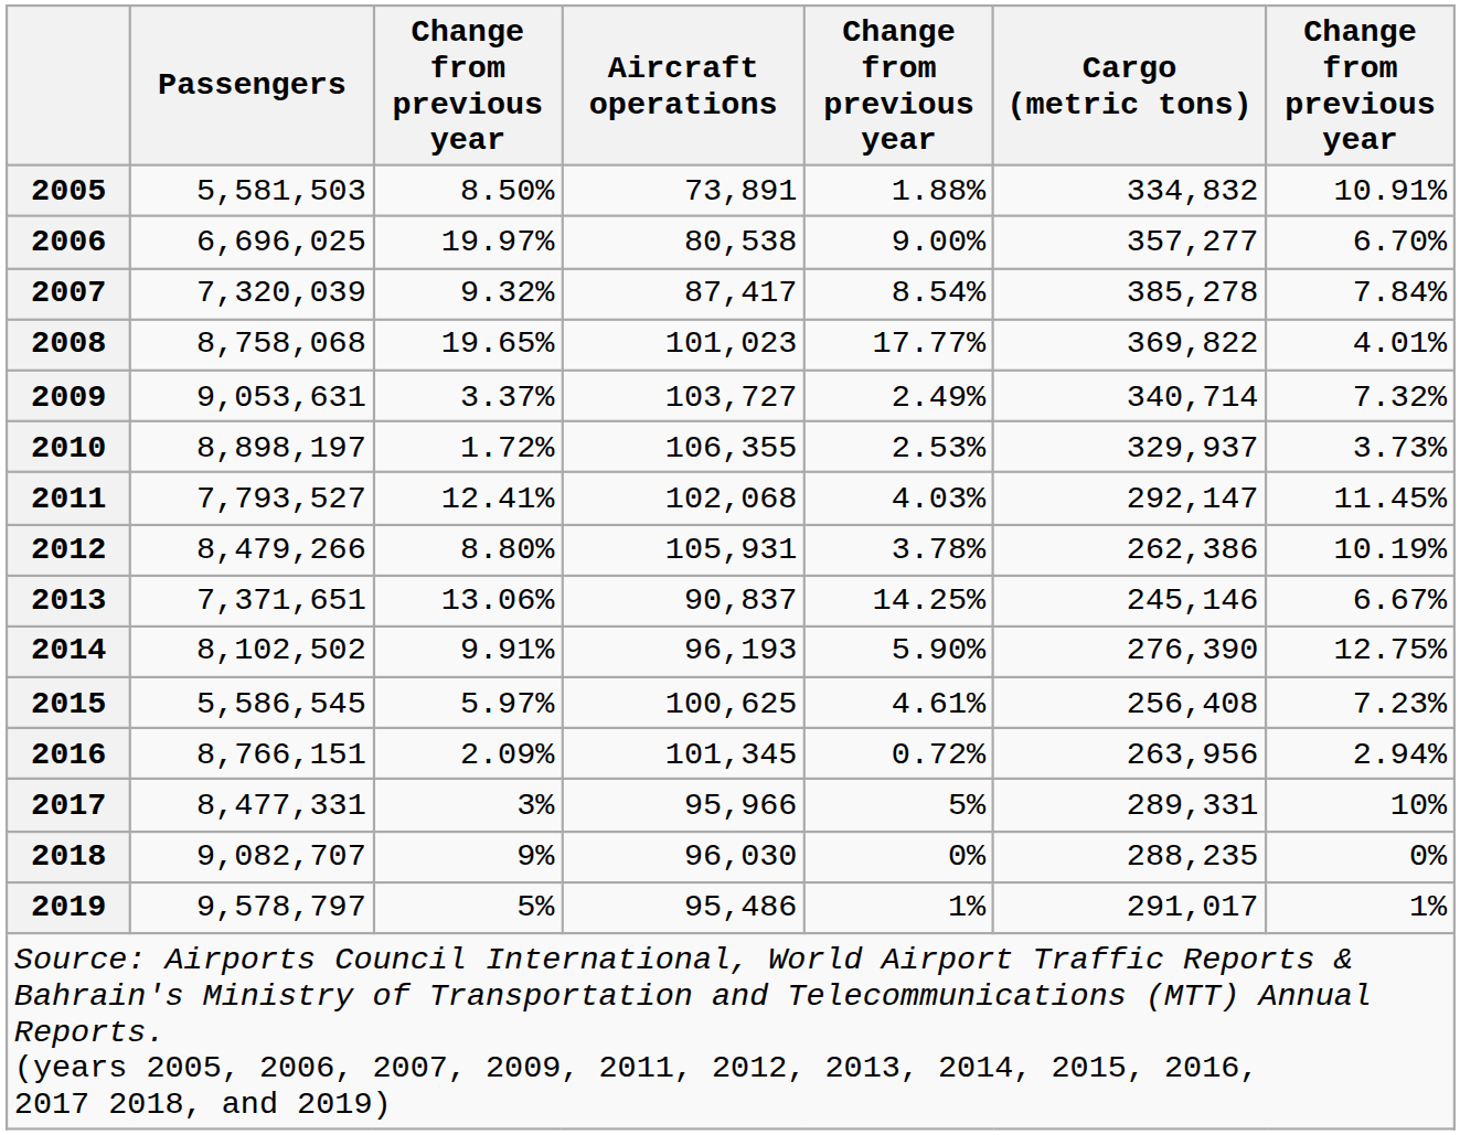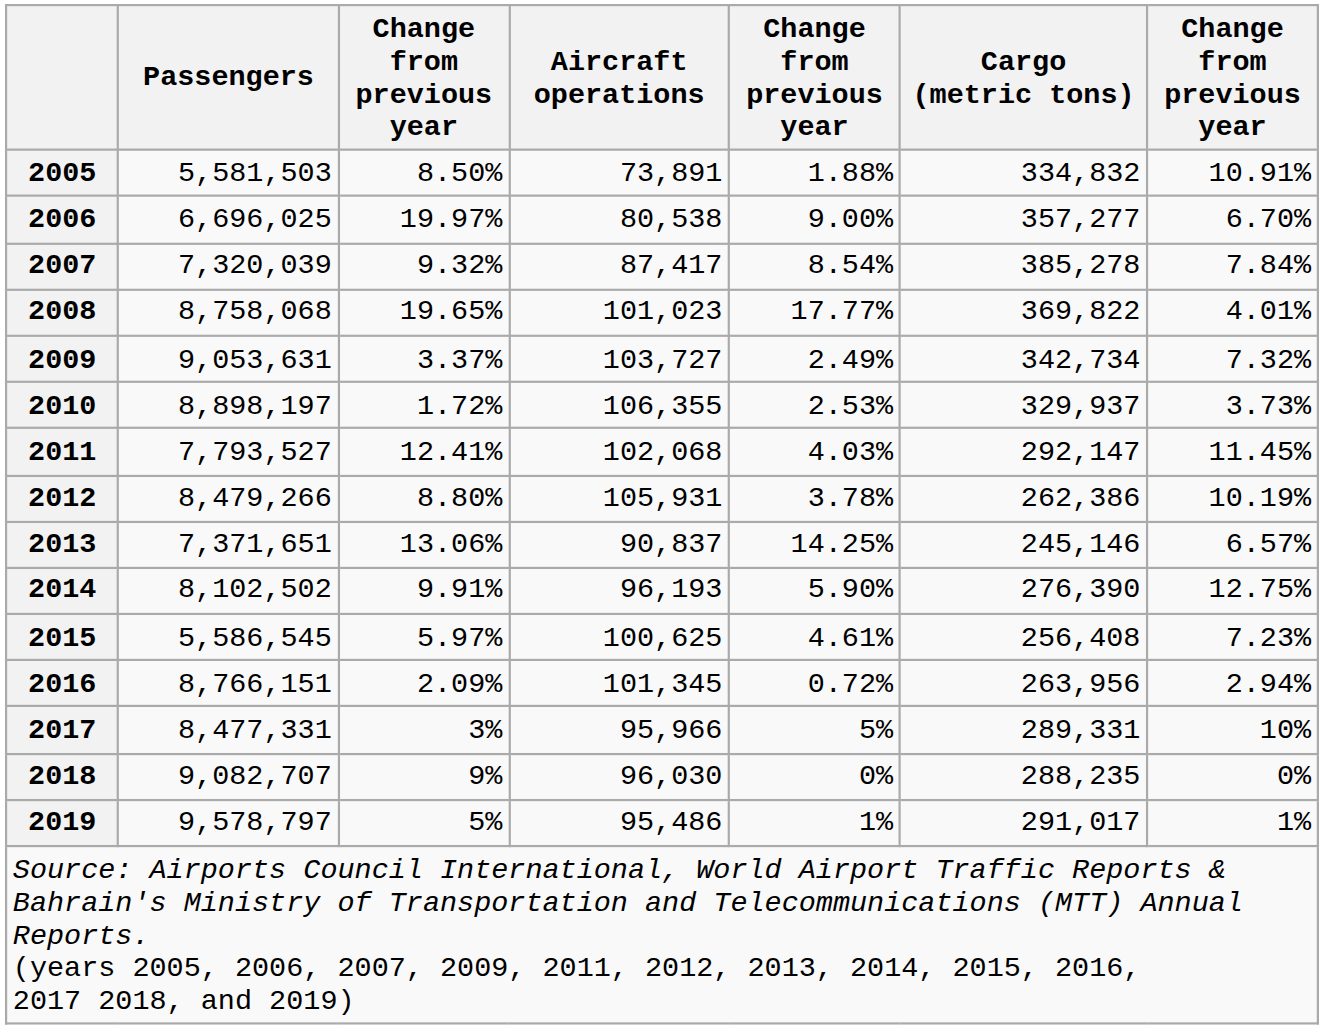 <table class="wikitable" style="margin:auto; text-align:right; width:600px">
 <tr>
 <th style="width:50px"></th>
 <th style="width:100px">Passengers</th>
 <th style="width:75px">Change from previous year</th>
 <th style="width:100px">Aircraft operations</th>
 <th style="width:75px">Change from previous year</th>
 <th style="width:125px">Cargo<br>(metric tons)</th>
 <th style="width:75px">Change from previous year</th>
 </tr>
 <tr>
 <th>2005</th>
 <td>5,581,503</td>
 <td> 8.50%</td>
 <td>73,891</td>
 <td> 1.88%</td>
 <td>334,832</td>
 <td>10.91%</td>
 </tr>
 <tr>
 <th>2006</th>
 <td>6,696,025</td>
 <td>19.97%</td>
 <td>80,538</td>
 <td> 9.00%</td>
 <td>357,277</td>
 <td> 6.70%</td>
 </tr>
 <tr>
 <th>2007</th>
 <td>7,320,039</td>
 <td> 9.32%</td>
 <td>87,417</td>
 <td> 8.54%</td>
 <td>385,278</td>
 <td> 7.84%</td>
 </tr>
 <tr>
 <th>2008</th>
 <td>8,758,068</td>
 <td>19.65%</td>
 <td>101,023</td>
 <td>17.77%</td>
 <td>369,822</td>
 <td> 4.01%</td>
 </tr>
 <tr>
 <th>2009</th>
 <td>9,053,631</td>
 <td> 3.37%</td>
 <td>103,727</td>
 <td> 2.49%</td>
-<td>340,714</td>
+<td>342,734</td>
 <td> 7.32%</td>
 </tr>
 <tr>
 <th>2010</th>
 <td>8,898,197</td>
 <td> 1.72%</td>
 <td>106,355</td>
 <td> 2.53%</td>
 <td>329,937</td>
 <td> 3.73%</td>
 </tr>
 <tr>
 <th>2011</th>
 <td>7,793,527</td>
 <td>12.41%</td>
 <td>102,068</td>
 <td> 4.03%</td>
 <td>292,147</td>
 <td>11.45%</td>
 </tr>
 <tr>
 <th>2012</th>
 <td>8,479,266</td>
 <td> 8.80%</td>
 <td>105,931</td>
 <td> 3.78%</td>
 <td>262,386</td>
 <td>10.19%</td>
 </tr>
 <tr>
 <th>2013</th>
 <td>7,371,651</td>
 <td>13.06%</td>
 <td>90,837</td>
 <td> 14.25%</td>
 <td>245,146</td>
-<td>6.67%</td>
+<td>6.57%</td>
 </tr>
 <tr>
 <th>2014</th>
 <td>8,102,502</td>
 <td> 9.91%</td>
 <td>96,193</td>
 <td> 5.90%</td>
 <td>276,390</td>
 <td>12.75%</td>
 </tr>
 <tr>
 <th>2015</th>
 <td>5,586,545</td>
 <td> 5.97%</td>
 <td>100,625</td>
 <td> 4.61%</td>
 <td>256,408</td>
 <td>7.23%</td>
 </tr>
 <tr>
 <th>2016</th>
 <td>8,766,151</td>
 <td> 2.09%</td>
 <td>101,345</td>
 <td> 0.72%</td>
 <td>263,956</td>
 <td>2.94%</td>
 </tr>
 <tr>
 <th>2017</th>
 <td>8,477,331</td>
 <td> 3%</td>
 <td>95,966</td>
 <td> 5%</td>
 <td>289,331</td>
 <td>10%</td>
 </tr>
 <tr>
 <th>2018</th>
 <td>9,082,707</td>
 <td> 9%</td>
 <td>96,030</td>
 <td> 0%</td>
 <td>288,235</td>
 <td>0%</td>
 </tr>
 <tr>
 <th>2019</th>
 <td>9,578,797</td>
 <td> 5%</td>
 <td>95,486</td>
 <td> 1%</td>
 <td>291,017</td>
 <td>1%</td>
 </tr>
 <tr>
 <td colspan="7" style="text-align:left;"><em>Source: Airports Council International, World Airport Traffic Reports & Bahrain's Ministry of Transportation and Telecommunications (MTT) Annual Reports.</em><br>(years 2005, 2006, 2007, 2009, 2011, 2012, 2013, 2014, 2015, 2016,<br>2017 2018, and 2019)</td>
 </tr>
 </table>
